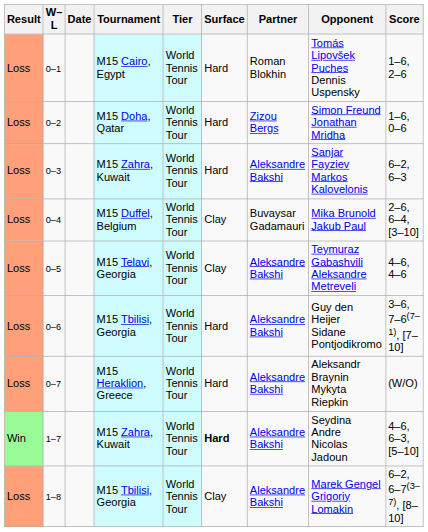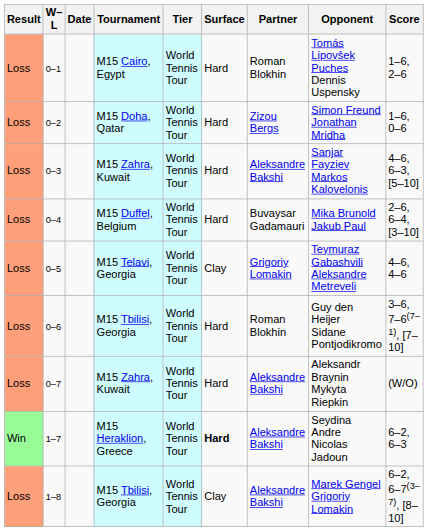 <table class="sortable wikitable">
 <tr>
 <th>Result</th>
 <th class="unsortable">W–L</th>
 <th>Date</th>
 <th>Tournament</th>
 <th>Tier</th>
 <th>Surface</th>
 <th>Partner</th>
 <th>Opponent</th>
 <th class="unsortable">Score</th>
 </tr>
 <tr>
 <td bgcolor=FFA07A>Loss</td>
 <td><small>0–1</small></td>
 <td></td>
 <td style="background:#cffcff;">M15 <a href='#'>Cairo</a>, Egypt</td>
 <td style="background:#cffcff;">World Tennis Tour</td>
 <td>Hard</td>
 <td> Roman Blokhin</td>
 <td> <a href='#'>Tomás Lipovšek Puches</a><br> Dennis Uspensky</td>
 <td>1–6, 2–6</td>
 </tr>
 <tr>
 <td bgcolor=FFA07A>Loss</td>
 <td><small>0–2</small></td>
 <td></td>
 <td style="background:#cffcff;">M15 <a href='#'>Doha</a>, Qatar</td>
 <td style="background:#cffcff;">World Tennis Tour</td>
 <td>Hard</td>
 <td> <a href='#'>Zizou Bergs</a></td>
 <td> <a href='#'>Simon Freund</a><br> <a href='#'>Jonathan Mridha</a></td>
 <td>1–6, 0–6</td>
 </tr>
 <tr>
 <td bgcolor=FFA07A>Loss</td>
 <td><small>0–3</small></td>
 <td></td>
 <td style="background:#cffcff;">M15 <a href='#'>Zahra</a>, Kuwait</td>
 <td style="background:#cffcff;">World Tennis Tour</td>
 <td>Hard</td>
 <td> <a href='#'>Aleksandre Bakshi</a></td>
 <td> <a href='#'>Sanjar Fayziev</a><br> <a href='#'>Markos Kalovelonis</a></td>
-<td>6–2, 6–3</td>
+<td>4–6, 6–3, [5–10]</td>
 </tr>
 <tr>
 <td bgcolor=FFA07A>Loss</td>
 <td><small>0–4</small></td>
 <td></td>
 <td style="background:#cffcff;">M15 <a href='#'>Duffel</a>, Belgium</td>
 <td style="background:#cffcff;">World Tennis Tour</td>
-<td>Clay</td>
+<td>Hard</td>
 <td> Buvaysar Gadamauri</td>
 <td> <a href='#'>Mika Brunold</a><br> <a href='#'>Jakub Paul</a></td>
 <td>2–6, 6–4, [3–10]</td>
 </tr>
 <tr>
 <td bgcolor=FFA07A>Loss</td>
 <td><small>0–5</small></td>
 <td></td>
 <td style="background:#cffcff;">M15 <a href='#'>Telavi</a>, Georgia</td>
 <td style="background:#cffcff;">World Tennis Tour</td>
 <td>Clay</td>
-<td> <a href='#'>Aleksandre Bakshi</a></td>
+<td> <a href='#'>Grigoriy Lomakin</a></td>
 <td> <a href='#'>Teymuraz Gabashvili</a><br> <a href='#'>Aleksandre Metreveli</a></td>
 <td>4–6, 4–6</td>
 </tr>
 <tr>
 <td bgcolor=FFA07A>Loss</td>
 <td><small>0–6</small></td>
 <td></td>
 <td style="background:#cffcff;">M15 <a href='#'>Tbilisi</a>, Georgia</td>
 <td style="background:#cffcff;">World Tennis Tour</td>
 <td>Hard</td>
-<td> <a href='#'>Aleksandre Bakshi</a></td>
+<td> Roman Blokhin</td>
 <td> Guy den Heijer <br> Sidane Pontjodikromo</td>
 <td>3–6, 7–6<sup>(7–1)</sup>, [7–10]</td>
 </tr>
 <tr>
 <td bgcolor=FFA07A>Loss</td>
 <td><small>0–7</small></td>
 <td></td>
-<td style="background:#cffcff;">M15 <a href='#'>Heraklion</a>, Greece</td>
+<td style="background:#cffcff;">M15 <a href='#'>Zahra</a>, Kuwait</td>
 <td style="background:#cffcff;">World Tennis Tour</td>
 <td>Hard</td>
 <td> <a href='#'>Aleksandre Bakshi</a></td>
 <td> Aleksandr Braynin <br> Mykyta Riepkin</td>
 <td>(W/O)</td>
 </tr>
 <tr>
 <td bgcolor=98FB98>Win</td>
 <td><small>1–7</small></td>
 <td></td>
-<td style="background:#cffcff;">M15 <a href='#'>Zahra</a>, Kuwait</td>
+<td style="background:#cffcff;">M15 <a href='#'>Heraklion</a>, Greece</td>
 <td style="background:#cffcff;">World Tennis Tour</td>
 <td><strong>Hard</strong></td>
 <td> <a href='#'>Aleksandre Bakshi</a></td>
 <td> Seydina Andre <br> Nicolas Jadoun</td>
-<td>4–6, 6–3, [5–10]</td>
+<td>6–2, 6–3</td>
 </tr>
 <tr>
 <td bgcolor=FFA07A>Loss</td>
 <td><small>1–8</small></td>
 <td></td>
 <td style="background:#cffcff;">M15 <a href='#'>Tbilisi</a>, Georgia</td>
 <td style="background:#cffcff;">World Tennis Tour</td>
 <td>Clay</td>
 <td> <a href='#'>Aleksandre Bakshi</a></td>
 <td> <a href='#'>Marek Gengel</a> <br> <a href='#'>Grigoriy Lomakin</a></td>
 <td>6–2, 6–7<sup>(3–7)</sup>, [8–10]</td>
 </tr>
 </table>
